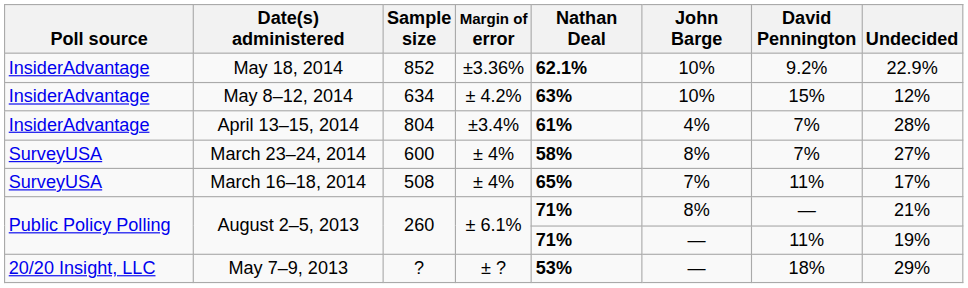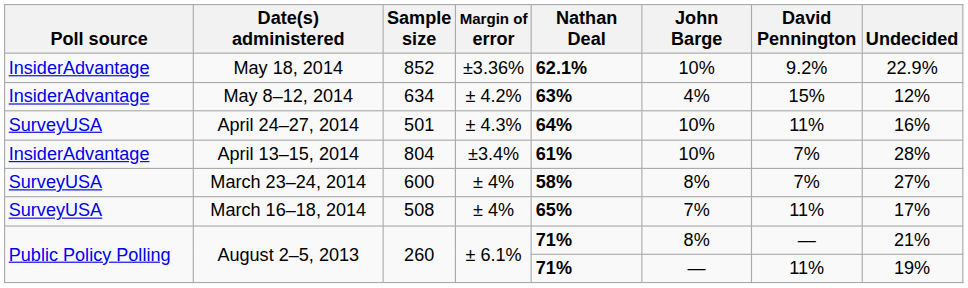 <table class="wikitable">
 <tr valign= bottom>
 <th style="width:160px;">Poll source</th>
 <th style="width:160px;">Date(s)<br>administered</th>
 <th class=small>Sample<br>size</th>
 <th class=small><small>Margin of</small><br>error</th>
 <th style="width:90px;">Nathan<br>Deal</th>
 <th style="width:90px;">John<br>Barge</th>
 <th style="width:90px;">David<br>Pennington</th>
 <th style="width:40px;">Undecided</th>
 </tr>
 <tr>
 <td><a href='#'>InsiderAdvantage</a></td>
 <td align=center>May 18, 2014</td>
 <td align=center>852</td>
 <td align=center>±3.36%</td>
 <td><strong>62.1%</strong></td>
 <td align=center>10%</td>
 <td align=center>9.2%</td>
 <td align=center>22.9%</td>
 </tr>
 <tr>
 <td><a href='#'>InsiderAdvantage</a></td>
 <td align=center>May 8–12, 2014</td>
 <td align=center>634</td>
 <td align=center>± 4.2%</td>
 <td><strong>63%</strong></td>
-<td align=center>10%</td>
+<td align=center>4%</td>
 <td align=center>15%</td>
 <td align=center>12%</td>
+</tr>
+<tr>
+<td><a href='#'>SurveyUSA</a></td>
+<td align=center>April 24–27, 2014</td>
+<td align=center>501</td>
+<td align=center>± 4.3%</td>
+<td><strong>64%</strong></td>
+<td align=center>10%</td>
+<td align=center>11%</td>
+<td align=center>16%</td>
 </tr>
 <tr>
 <td><a href='#'>InsiderAdvantage</a></td>
 <td align=center>April 13–15, 2014</td>
 <td align=center>804</td>
 <td align=center>±3.4%</td>
 <td><strong>61%</strong></td>
-<td align=center>4%</td>
+<td align=center>10%</td>
 <td align=center>7%</td>
 <td align=center>28%</td>
 </tr>
 <tr>
 <td><a href='#'>SurveyUSA</a></td>
 <td align=center>March 23–24, 2014</td>
 <td align=center>600</td>
 <td align=center>± 4%</td>
 <td><strong>58%</strong></td>
 <td align=center>8%</td>
 <td align=center>7%</td>
 <td align=center>27%</td>
 </tr>
 <tr>
 <td><a href='#'>SurveyUSA</a></td>
 <td align=center>March 16–18, 2014</td>
 <td align=center>508</td>
 <td align=center>± 4%</td>
 <td><strong>65%</strong></td>
 <td align=center>7%</td>
 <td align=center>11%</td>
 <td align=center>17%</td>
 </tr>
 <tr>
 <td rowspan=2><a href='#'>Public Policy Polling</a></td>
 <td align=center rowspan=2>August 2–5, 2013</td>
 <td align=center rowspan=2>260</td>
 <td align=center rowspan=2>± 6.1%</td>
 <td><strong>71%</strong></td>
 <td align=center>8%</td>
 <td align=center>—</td>
 <td align=center>21%</td>
 </tr>
 <tr>
 <td><strong>71%</strong></td>
 <td align=center>—</td>
 <td align=center>11%</td>
 <td align=center>19%</td>
 </tr>
-<tr>
-<td><a href='#'>20/20 Insight, LLC</a></td>
-<td align=center>May 7–9, 2013</td>
-<td align=center>?</td>
-<td align=center>± ?</td>
-<td><strong>53%</strong></td>
-<td align=center>—</td>
-<td align=center>18%</td>
-<td align=center>29%</td>
-</tr>
 </table>
